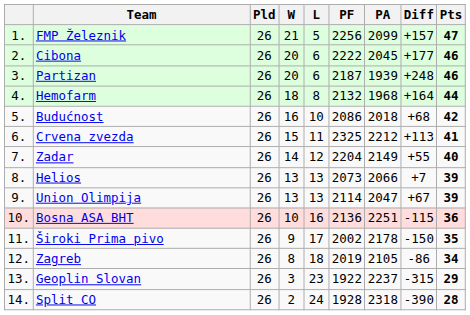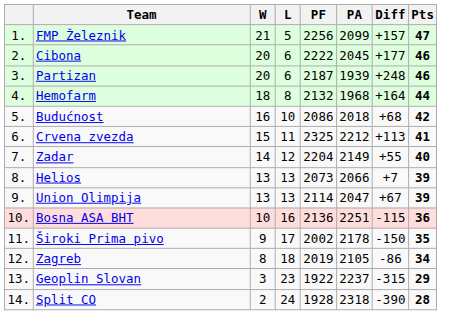 <table class="wikitable sortable" style="text-align:center">
 <tr>
 <th width=15></th>
 <th width=220>Team</th>
-<th width=20>Pld</th>
 <th width=20>W</th>
 <th width=20>L</th>
 <th width=20>PF</th>
 <th width=20>PA</th>
 <th width=30>Diff</th>
 <th width=20>Pts</th>
 </tr>
 <tr bgcolor="#ddffdd">
 <td>1.</td>
 <td align=left><a href='#'>FMP Železnik</a></td>
-<td>26</td>
 <td>21</td>
 <td>5</td>
 <td>2256</td>
 <td>2099</td>
 <td>+157</td>
 <td><strong>47</strong></td>
 </tr>
 <tr bgcolor="#ddffdd">
 <td>2.</td>
 <td align=left><a href='#'>Cibona</a></td>
-<td>26</td>
 <td>20</td>
 <td>6</td>
 <td>2222</td>
 <td>2045</td>
 <td>+177</td>
 <td><strong>46</strong></td>
 </tr>
 <tr bgcolor="#ddffdd">
 <td>3.</td>
 <td align=left><a href='#'>Partizan</a></td>
-<td>26</td>
 <td>20</td>
 <td>6</td>
 <td>2187</td>
 <td>1939</td>
 <td>+248</td>
 <td><strong>46</strong></td>
 </tr>
 <tr bgcolor="#ddffdd">
 <td>4.</td>
 <td align=left><a href='#'>Hemofarm</a></td>
-<td>26</td>
 <td>18</td>
 <td>8</td>
 <td>2132</td>
 <td>1968</td>
 <td>+164</td>
 <td><strong>44</strong></td>
 </tr>
 <tr>
 <td>5.</td>
 <td align=left><a href='#'>Budućnost</a></td>
-<td>26</td>
 <td>16</td>
 <td>10</td>
 <td>2086</td>
 <td>2018</td>
 <td>+68</td>
 <td><strong>42</strong></td>
 </tr>
 <tr>
 <td>6.</td>
 <td align=left><a href='#'>Crvena zvezda</a></td>
-<td>26</td>
 <td>15</td>
 <td>11</td>
 <td>2325</td>
 <td>2212</td>
 <td>+113</td>
 <td><strong>41</strong></td>
 </tr>
 <tr>
 <td>7.</td>
 <td align=left><a href='#'>Zadar</a></td>
-<td>26</td>
 <td>14</td>
 <td>12</td>
 <td>2204</td>
 <td>2149</td>
 <td>+55</td>
 <td><strong>40</strong></td>
 </tr>
 <tr>
 <td>8.</td>
 <td align=left><a href='#'>Helios</a></td>
-<td>26</td>
 <td>13</td>
 <td>13</td>
 <td>2073</td>
 <td>2066</td>
 <td>+7</td>
 <td><strong>39</strong></td>
 </tr>
 <tr>
 <td>9.</td>
 <td align=left><a href='#'>Union Olimpija</a></td>
-<td>26</td>
 <td>13</td>
 <td>13</td>
 <td>2114</td>
 <td>2047</td>
 <td>+67</td>
 <td><strong>39</strong></td>
 </tr>
 <tr bgcolor="#ffdddd">
 <td>10.</td>
 <td align=left><a href='#'>Bosna ASA BHT</a></td>
-<td>26</td>
 <td>10</td>
 <td>16</td>
 <td>2136</td>
 <td>2251</td>
 <td>-115</td>
 <td><strong>36</strong></td>
 </tr>
 <tr>
 <td>11.</td>
 <td align=left><a href='#'>Široki Prima pivo</a></td>
-<td>26</td>
 <td>9</td>
 <td>17</td>
 <td>2002</td>
 <td>2178</td>
 <td>-150</td>
 <td><strong>35</strong></td>
 </tr>
 <tr>
 <td>12.</td>
 <td align=left><a href='#'>Zagreb</a></td>
-<td>26</td>
 <td>8</td>
 <td>18</td>
 <td>2019</td>
 <td>2105</td>
 <td>-86</td>
 <td><strong>34</strong></td>
 </tr>
 <tr>
 <td>13.</td>
 <td align=left><a href='#'>Geoplin Slovan</a></td>
-<td>26</td>
 <td>3</td>
 <td>23</td>
 <td>1922</td>
 <td>2237</td>
 <td>-315</td>
 <td><strong>29</strong></td>
 </tr>
 <tr>
 <td>14.</td>
 <td align=left><a href='#'>Split CO</a></td>
-<td>26</td>
 <td>2</td>
 <td>24</td>
 <td>1928</td>
 <td>2318</td>
 <td>-390</td>
 <td><strong>28</strong></td>
 </tr>
 </table>
